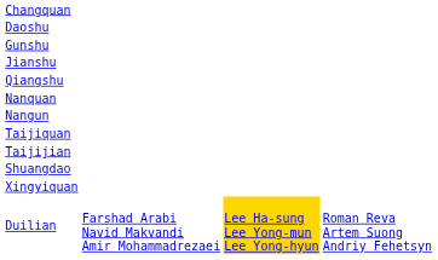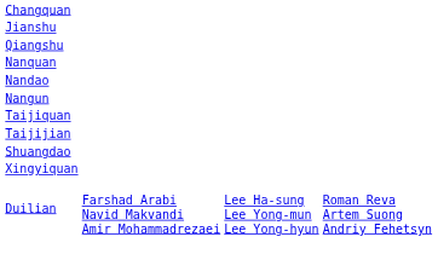 <table>
 <tr>
 <td><a href='#'>Changquan</a></td>
-<td></td>
-<td></td>
-<td></td>
-</tr>
-<tr>
-<td><a href='#'>Daoshu</a></td>
-<td></td>
-<td></td>
-<td></td>
-</tr>
-<tr>
-<td><a href='#'>Gunshu</a></td>
 <td></td>
 <td></td>
 <td></td>
 </tr>
 <tr>
 <td><a href='#'>Jianshu</a></td>
 <td></td>
 <td></td>
 <td></td>
 </tr>
 <tr>
 <td><a href='#'>Qiangshu</a></td>
 <td></td>
 <td></td>
 <td></td>
 </tr>
 <tr>
 <td><a href='#'>Nanquan</a></td>
+<td></td>
+<td></td>
+<td></td>
+</tr>
+<tr>
+<td><a href='#'>Nandao</a></td>
 <td></td>
 <td></td>
 <td></td>
 </tr>
 <tr>
 <td><a href='#'>Nangun</a></td>
 <td></td>
 <td></td>
 <td></td>
 </tr>
 <tr>
 <td><a href='#'>Taijiquan</a></td>
 <td></td>
 <td></td>
 <td></td>
 </tr>
 <tr>
 <td><a href='#'>Taijijian</a></td>
 <td></td>
 <td></td>
 <td></td>
 </tr>
 <tr>
 <td><a href='#'>Shuangdao</a></td>
 <td></td>
 <td></td>
 <td></td>
 </tr>
 <tr>
 <td><a href='#'>Xingyiquan</a></td>
 <td></td>
 <td></td>
 <td></td>
 </tr>
 <tr>
 <td><a href='#'>Duilian</a></td>
 <td><br><a href='#'>Farshad Arabi</a><br><a href='#'>Navid Makvandi</a><br><a href='#'>Amir Mohammadrezaei</a></td>
-<td style="background: gold;"><br><a href='#'>Lee Ha-sung</a><br><a href='#'>Lee Yong-mun</a><br><a href='#'>Lee Yong-hyun</a></td>
+<td><br><a href='#'>Lee Ha-sung</a><br><a href='#'>Lee Yong-mun</a><br><a href='#'>Lee Yong-hyun</a></td>
 <td><br><a href='#'>Roman Reva</a><br><a href='#'>Artem Suong</a><br><a href='#'>Andriy Fehetsyn</a></td>
 </tr>
 </table>
